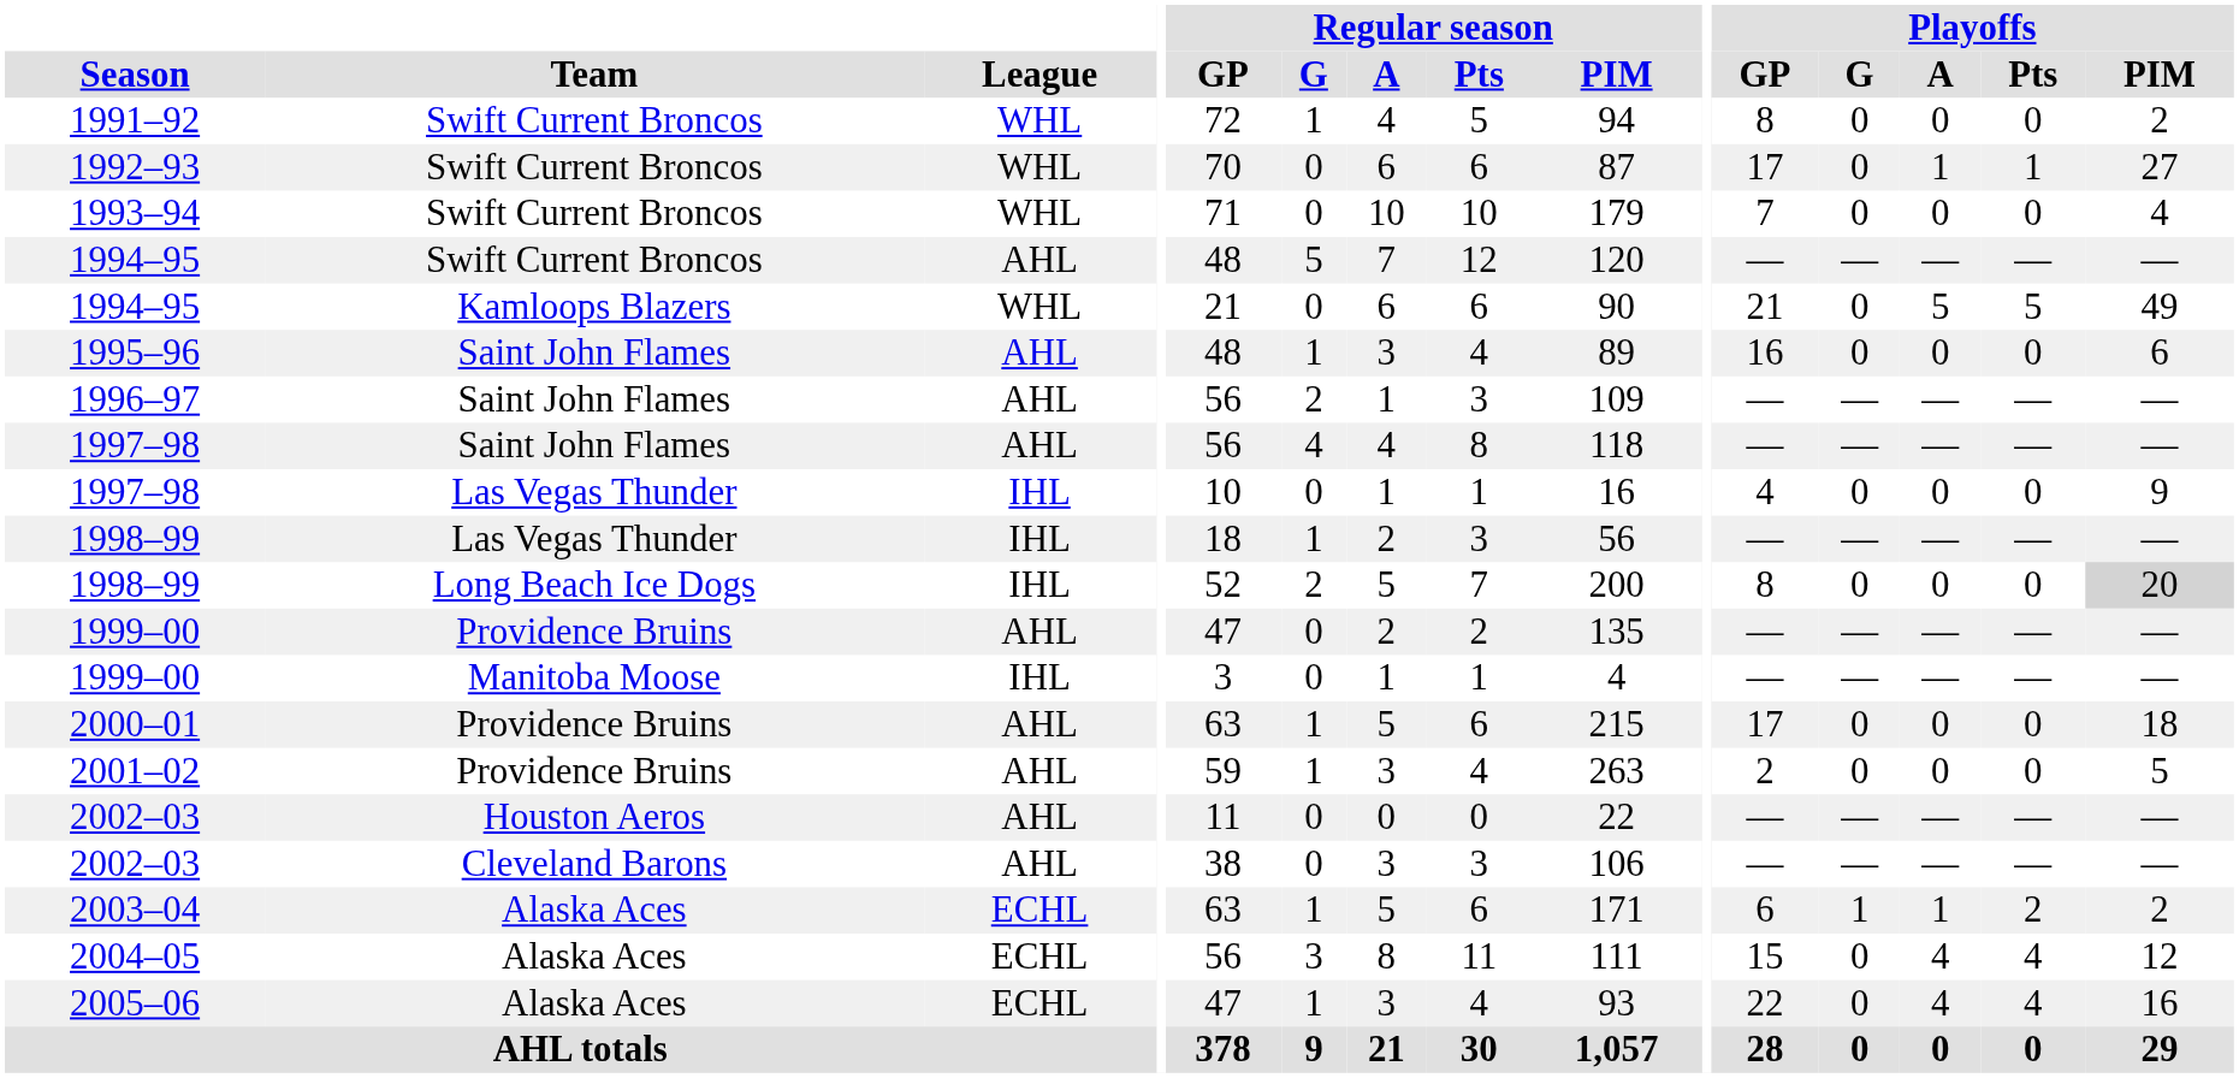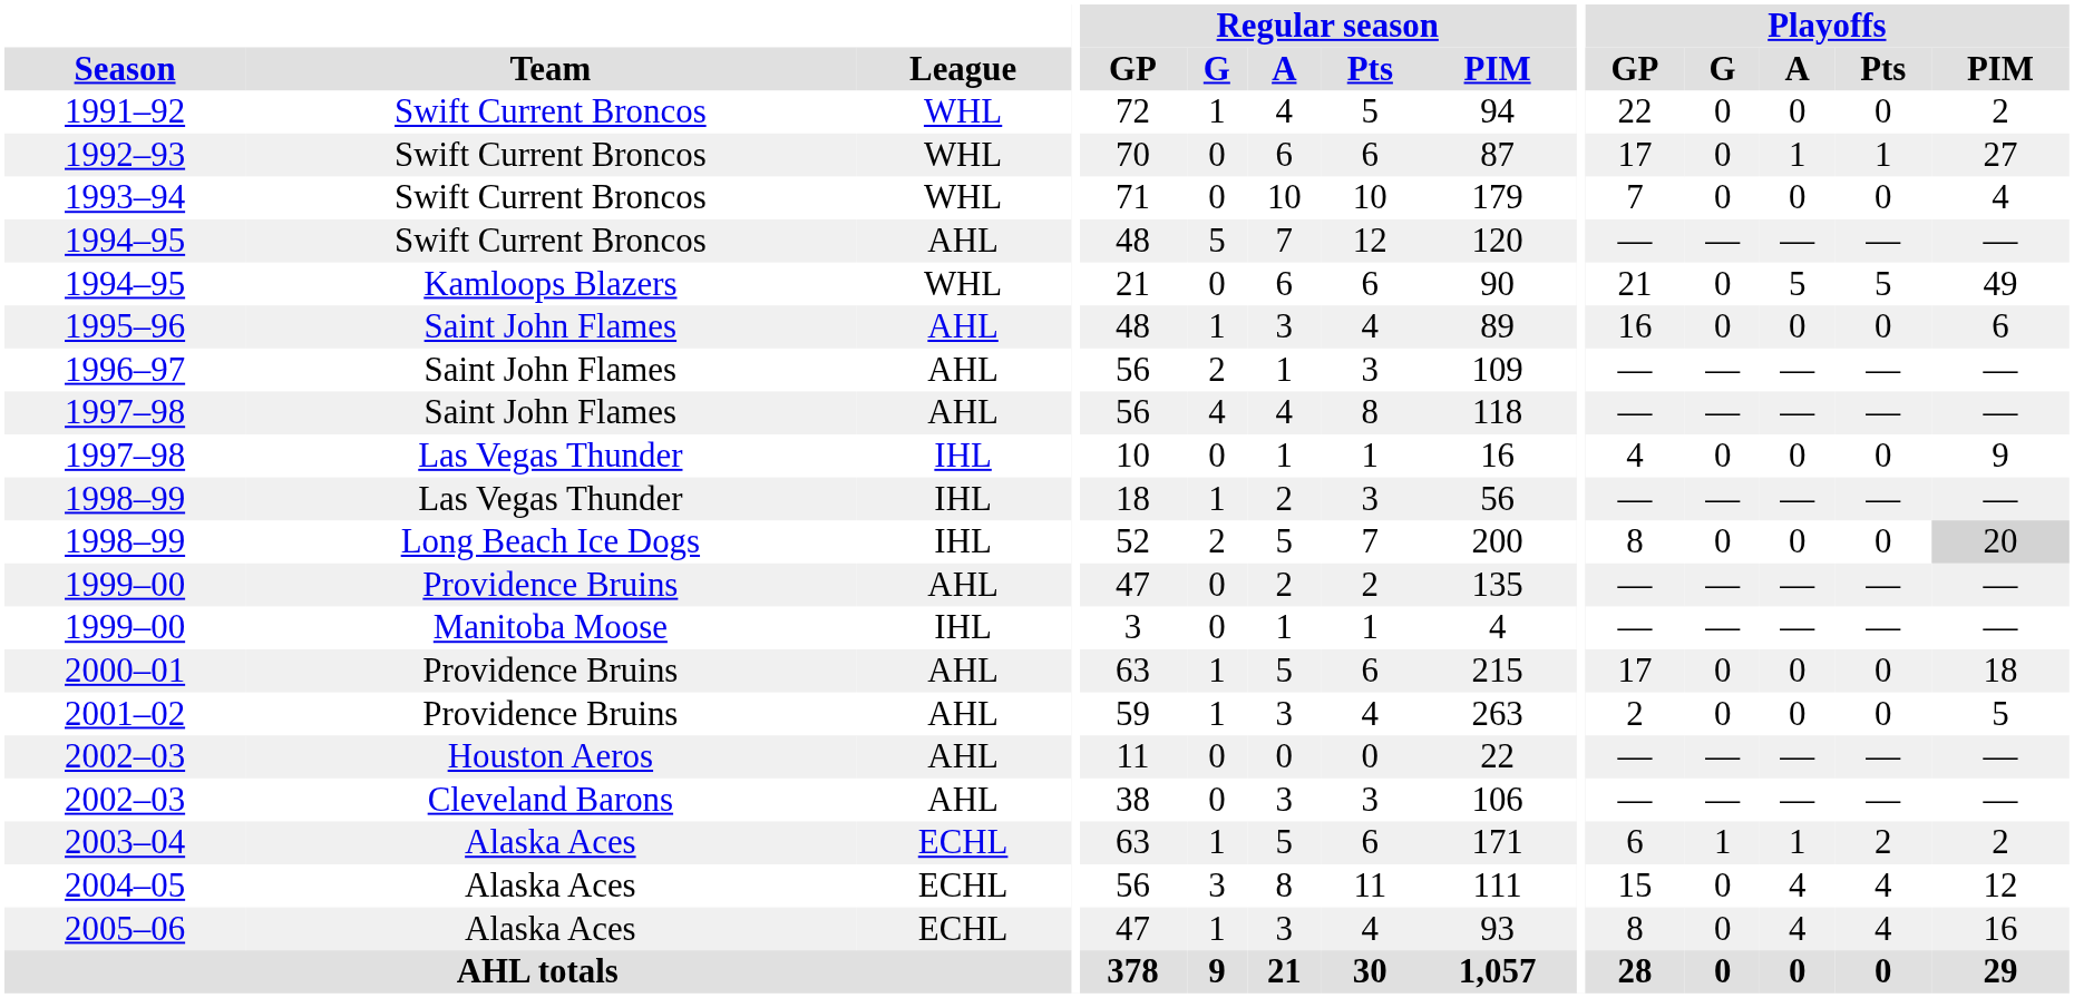 <table border="0" cellpadding="1" cellspacing="0" style="text-align:center; width:60em">
 <tr bgcolor="#e0e0e0">
 <th colspan="3" bgcolor="#ffffff"></th>
 <th rowspan="99" bgcolor="#ffffff"></th>
 <th colspan="5"><a href='#'>Regular season</a></th>
 <th rowspan="99" bgcolor="#ffffff"></th>
 <th colspan="5"><a href='#'>Playoffs</a></th>
 </tr>
 <tr bgcolor="#e0e0e0">
 <th><a href='#'>Season</a></th>
 <th>Team</th>
 <th>League</th>
 <th>GP</th>
 <th><a href='#'>G</a></th>
 <th><a href='#'>A</a></th>
 <th><a href='#'>Pts</a></th>
 <th><a href='#'>PIM</a></th>
 <th>GP</th>
 <th>G</th>
 <th>A</th>
 <th>Pts</th>
 <th>PIM</th>
 </tr>
 <tr>
 <td><a href='#'>1991–92</a></td>
 <td><a href='#'>Swift Current Broncos</a></td>
 <td><a href='#'>WHL</a></td>
 <td>72</td>
 <td>1</td>
 <td>4</td>
 <td>5</td>
 <td>94</td>
-<td>8</td>
+<td>22</td>
 <td>0</td>
 <td>0</td>
 <td>0</td>
 <td>2</td>
 </tr>
 <tr bgcolor="#f0f0f0">
 <td><a href='#'>1992–93</a></td>
 <td>Swift Current Broncos</td>
 <td>WHL</td>
 <td>70</td>
 <td>0</td>
 <td>6</td>
 <td>6</td>
 <td>87</td>
 <td>17</td>
 <td>0</td>
 <td>1</td>
 <td>1</td>
 <td>27</td>
 </tr>
 <tr>
 <td><a href='#'>1993–94</a></td>
 <td>Swift Current Broncos</td>
 <td>WHL</td>
 <td>71</td>
 <td>0</td>
 <td>10</td>
 <td>10</td>
 <td>179</td>
 <td>7</td>
 <td>0</td>
 <td>0</td>
 <td>0</td>
 <td>4</td>
 </tr>
 <tr bgcolor="#f0f0f0">
 <td><a href='#'>1994–95</a></td>
 <td>Swift Current Broncos</td>
 <td>AHL</td>
 <td>48</td>
 <td>5</td>
 <td>7</td>
 <td>12</td>
 <td>120</td>
 <td>—</td>
 <td>—</td>
 <td>—</td>
 <td>—</td>
 <td>—</td>
 </tr>
 <tr>
 <td><a href='#'>1994–95</a></td>
 <td><a href='#'>Kamloops Blazers</a></td>
 <td>WHL</td>
 <td>21</td>
 <td>0</td>
 <td>6</td>
 <td>6</td>
 <td>90</td>
 <td>21</td>
 <td>0</td>
 <td>5</td>
 <td>5</td>
 <td>49</td>
 </tr>
 <tr bgcolor="#f0f0f0">
 <td><a href='#'>1995–96</a></td>
 <td><a href='#'>Saint John Flames</a></td>
 <td><a href='#'>AHL</a></td>
 <td>48</td>
 <td>1</td>
 <td>3</td>
 <td>4</td>
 <td>89</td>
 <td>16</td>
 <td>0</td>
 <td>0</td>
 <td>0</td>
 <td>6</td>
 </tr>
 <tr>
 <td><a href='#'>1996–97</a></td>
 <td>Saint John Flames</td>
 <td>AHL</td>
 <td>56</td>
 <td>2</td>
 <td>1</td>
 <td>3</td>
 <td>109</td>
 <td>—</td>
 <td>—</td>
 <td>—</td>
 <td>—</td>
 <td>—</td>
 </tr>
 <tr bgcolor="#f0f0f0">
 <td><a href='#'>1997–98</a></td>
 <td>Saint John Flames</td>
 <td>AHL</td>
 <td>56</td>
 <td>4</td>
 <td>4</td>
 <td>8</td>
 <td>118</td>
 <td>—</td>
 <td>—</td>
 <td>—</td>
 <td>—</td>
 <td>—</td>
 </tr>
 <tr>
 <td><a href='#'>1997–98</a></td>
 <td><a href='#'>Las Vegas Thunder</a></td>
 <td><a href='#'>IHL</a></td>
 <td>10</td>
 <td>0</td>
 <td>1</td>
 <td>1</td>
 <td>16</td>
 <td>4</td>
 <td>0</td>
 <td>0</td>
 <td>0</td>
 <td>9</td>
 </tr>
 <tr bgcolor="#f0f0f0">
 <td><a href='#'>1998–99</a></td>
 <td>Las Vegas Thunder</td>
 <td>IHL</td>
 <td>18</td>
 <td>1</td>
 <td>2</td>
 <td>3</td>
 <td>56</td>
 <td>—</td>
 <td>—</td>
 <td>—</td>
 <td>—</td>
 <td>—</td>
 </tr>
 <tr>
 <td><a href='#'>1998–99</a></td>
 <td><a href='#'>Long Beach Ice Dogs</a></td>
 <td>IHL</td>
 <td>52</td>
 <td>2</td>
 <td>5</td>
 <td>7</td>
 <td>200</td>
 <td>8</td>
 <td>0</td>
 <td>0</td>
 <td>0</td>
 <td style="background: lightgrey;">20</td>
 </tr>
 <tr bgcolor="#f0f0f0">
 <td><a href='#'>1999–00</a></td>
 <td><a href='#'>Providence Bruins</a></td>
 <td>AHL</td>
 <td>47</td>
 <td>0</td>
 <td>2</td>
 <td>2</td>
 <td>135</td>
 <td>—</td>
 <td>—</td>
 <td>—</td>
 <td>—</td>
 <td>—</td>
 </tr>
 <tr>
 <td><a href='#'>1999–00</a></td>
 <td><a href='#'>Manitoba Moose</a></td>
 <td>IHL</td>
 <td>3</td>
 <td>0</td>
 <td>1</td>
 <td>1</td>
 <td>4</td>
 <td>—</td>
 <td>—</td>
 <td>—</td>
 <td>—</td>
 <td>—</td>
 </tr>
 <tr bgcolor="#f0f0f0">
 <td><a href='#'>2000–01</a></td>
 <td>Providence Bruins</td>
 <td>AHL</td>
 <td>63</td>
 <td>1</td>
 <td>5</td>
 <td>6</td>
 <td>215</td>
 <td>17</td>
 <td>0</td>
 <td>0</td>
 <td>0</td>
 <td>18</td>
 </tr>
 <tr>
 <td><a href='#'>2001–02</a></td>
 <td>Providence Bruins</td>
 <td>AHL</td>
 <td>59</td>
 <td>1</td>
 <td>3</td>
 <td>4</td>
 <td>263</td>
 <td>2</td>
 <td>0</td>
 <td>0</td>
 <td>0</td>
 <td>5</td>
 </tr>
 <tr bgcolor="#f0f0f0">
 <td><a href='#'>2002–03</a></td>
 <td><a href='#'>Houston Aeros</a></td>
 <td>AHL</td>
 <td>11</td>
 <td>0</td>
 <td>0</td>
 <td>0</td>
 <td>22</td>
 <td>—</td>
 <td>—</td>
 <td>—</td>
 <td>—</td>
 <td>—</td>
 </tr>
 <tr>
 <td><a href='#'>2002–03</a></td>
 <td><a href='#'>Cleveland Barons</a></td>
 <td>AHL</td>
 <td>38</td>
 <td>0</td>
 <td>3</td>
 <td>3</td>
 <td>106</td>
 <td>—</td>
 <td>—</td>
 <td>—</td>
 <td>—</td>
 <td>—</td>
 </tr>
 <tr bgcolor="#f0f0f0">
 <td><a href='#'>2003–04</a></td>
 <td><a href='#'>Alaska Aces</a></td>
 <td><a href='#'>ECHL</a></td>
 <td>63</td>
 <td>1</td>
 <td>5</td>
 <td>6</td>
 <td>171</td>
 <td>6</td>
 <td>1</td>
 <td>1</td>
 <td>2</td>
 <td>2</td>
 </tr>
 <tr>
 <td><a href='#'>2004–05</a></td>
 <td>Alaska Aces</td>
 <td>ECHL</td>
 <td>56</td>
 <td>3</td>
 <td>8</td>
 <td>11</td>
 <td>111</td>
 <td>15</td>
 <td>0</td>
 <td>4</td>
 <td>4</td>
 <td>12</td>
 </tr>
 <tr bgcolor="#f0f0f0">
 <td><a href='#'>2005–06</a></td>
 <td>Alaska Aces</td>
 <td>ECHL</td>
 <td>47</td>
 <td>1</td>
 <td>3</td>
 <td>4</td>
 <td>93</td>
-<td>22</td>
+<td>8</td>
 <td>0</td>
 <td>4</td>
 <td>4</td>
 <td>16</td>
 </tr>
 <tr>
 </tr>
 <tr ALIGN="center" bgcolor="#e0e0e0">
 <th colspan="3">AHL totals</th>
 <th ALIGN="center">378</th>
 <th ALIGN="center">9</th>
 <th ALIGN="center">21</th>
 <th ALIGN="center">30</th>
 <th ALIGN="center">1,057</th>
 <th ALIGN="center">28</th>
 <th ALIGN="center">0</th>
 <th ALIGN="center">0</th>
 <th ALIGN="center">0</th>
 <th ALIGN="center">29</th>
 </tr>
 </table>
